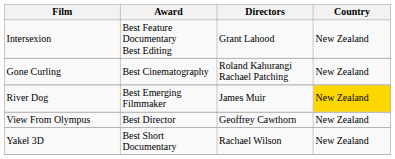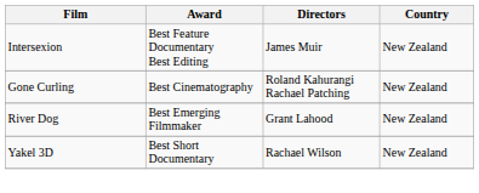 <table class="wikitable" style="width:100%;">
 <tr>
 <th width="30%">Film</th>
 <th width="25%">Award</th>
 <th width="25%">Directors</th>
 <th width="20%">Country</th>
 </tr>
 <tr>
 <td>Intersexion</td>
 <td>Best Feature Documentary<br>Best Editing</td>
-<td>Grant Lahood</td>
+<td>James Muir</td>
 <td> New Zealand</td>
 </tr>
 <tr>
 </tr>
 <tr>
 <td>Gone Curling</td>
 <td>Best Cinematography</td>
 <td>Roland Kahurangi<br>Rachael Patching</td>
 <td> New Zealand</td>
 </tr>
 <tr>
 </tr>
 <tr>
 <td>River Dog</td>
 <td>Best Emerging Filmmaker</td>
-<td>James Muir</td>
-<td style="background: gold;"> New Zealand</td>
+<td>Grant Lahood</td>
+<td> New Zealand</td>
 </tr>
 <tr>
-</tr>
-<tr>
-<td>View From Olympus</td>
-<td>Best Director</td>
-<td>Geoffrey Cawthorn</td>
-<td> New Zealand</td>
 </tr>
 <tr>
 </tr>
 <tr>
 <td>Yakel 3D</td>
 <td>Best Short Documentary</td>
 <td>Rachael Wilson</td>
 <td> New Zealand</td>
 </tr>
 <tr>
 </tr>
 </table>
